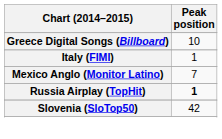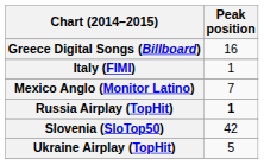 <table class="wikitable plainrowheaders sortable" style="text-align:center;">
 <tr>
 <th scope="col">Chart (2014–2015)</th>
 <th scope="col">Peak<br>position</th>
 </tr>
 <tr>
 </tr>
 <tr>
 </tr>
 <tr>
 </tr>
 <tr>
 </tr>
 <tr>
 </tr>
 <tr>
 </tr>
 <tr>
 </tr>
 <tr>
 </tr>
 <tr>
 </tr>
 <tr>
 </tr>
 <tr>
 </tr>
 <tr>
 </tr>
 <tr>
 </tr>
 <tr>
 </tr>
 <tr>
 </tr>
 <tr>
 </tr>
 <tr>
 </tr>
 <tr>
 <th scope="row">Greece Digital Songs (<em><a href='#'>Billboard</a></em>)</th>
-<td align=center>10</td>
+<td align=center>16</td>
 </tr>
 <tr>
 </tr>
 <tr>
 </tr>
 <tr>
 </tr>
 <tr>
 </tr>
 <tr>
 <th scope="row">Italy (<a href='#'>FIMI</a>)</th>
 <td align="center">1</td>
 </tr>
 <tr>
 </tr>
 <tr>
 <th scope="row">Mexico Anglo (<a href='#'>Monitor Latino</a>)</th>
 <td align="center">7</td>
 </tr>
 <tr>
 </tr>
 <tr>
 </tr>
 <tr>
 </tr>
 <tr>
 </tr>
 <tr>
 <th scope="row">Russia Airplay (<a href='#'>TopHit</a>)</th>
 <td><strong>1</strong></td>
 </tr>
 <tr>
 </tr>
 <tr>
 </tr>
 <tr>
 </tr>
 <tr>
 <th scope="row">Slovenia (<a href='#'>SloTop50</a>)</th>
 <td align=center>42</td>
 </tr>
 <tr>
 </tr>
 <tr>
 </tr>
 <tr>
+<th scope="row">Ukraine Airplay (<a href='#'>TopHit</a>)</th>
+<td>5</td>
+</tr>
+<tr>
 </tr>
 <tr>
 </tr>
 <tr>
 </tr>
 <tr>
 </tr>
 <tr>
 </tr>
 <tr>
 </tr>
 <tr>
 </tr>
 <tr>
 </tr>
 </table>
